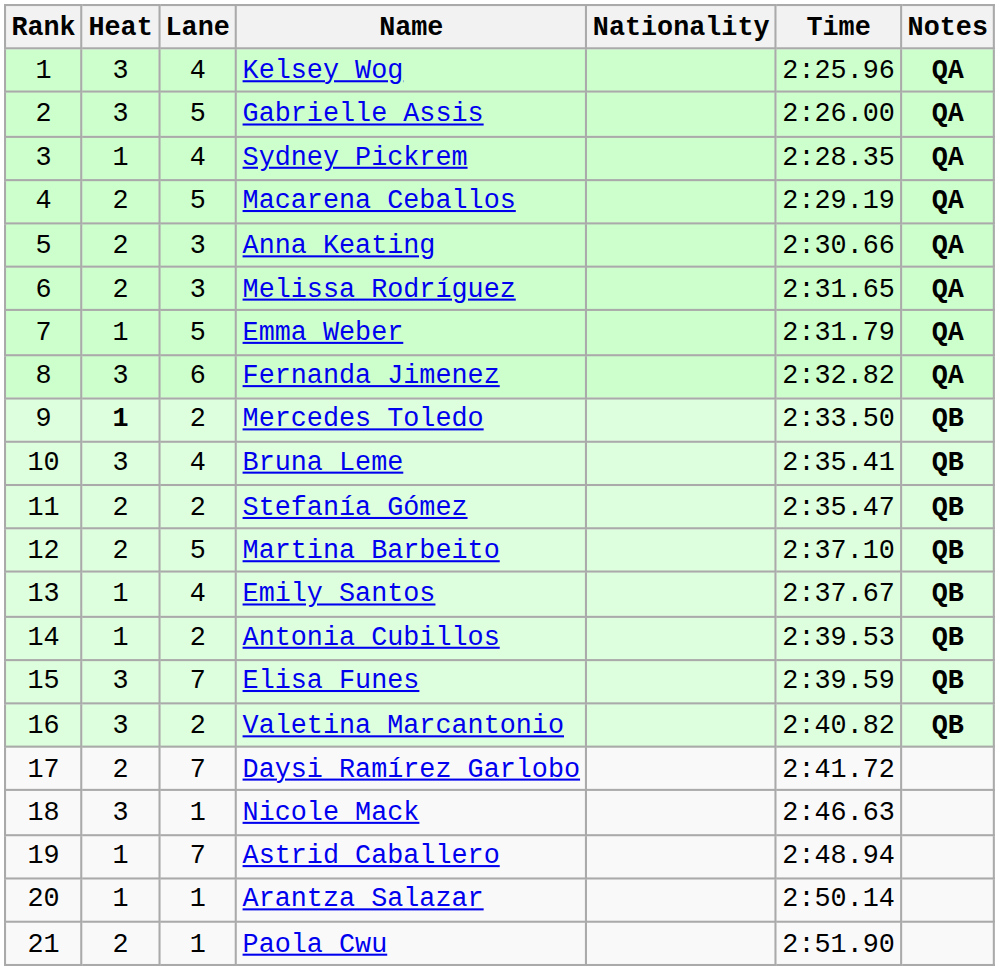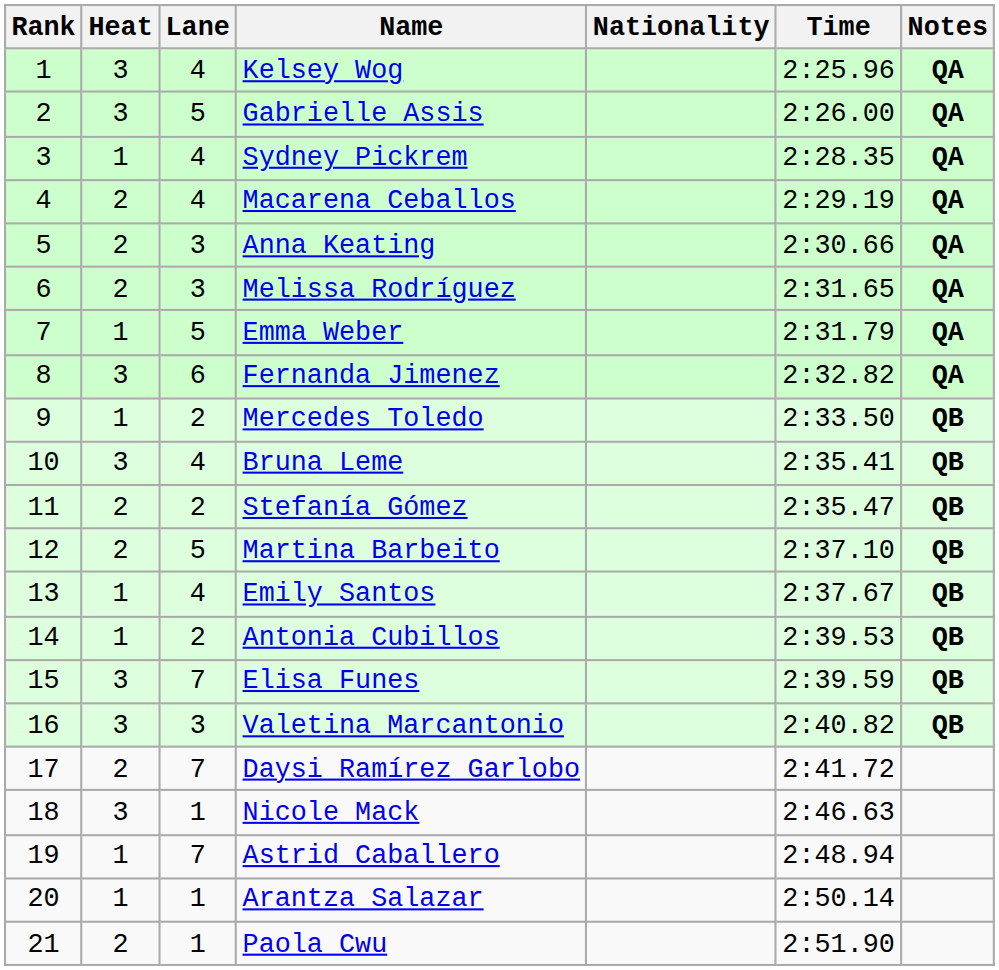 <table class="wikitable sortable" style="text-align:center">
 <tr>
 <th>Rank</th>
 <th>Heat</th>
 <th>Lane</th>
 <th>Name</th>
 <th>Nationality</th>
 <th>Time</th>
 <th>Notes</th>
 </tr>
 <tr bgcolor="ccffcc">
 <td>1</td>
 <td>3</td>
 <td>4</td>
 <td align="left"><a href='#'>Kelsey Wog</a></td>
 <td align="left"></td>
 <td>2:25.96</td>
 <td><strong>QA</strong></td>
 </tr>
 <tr bgcolor="ccffcc">
 <td>2</td>
 <td>3</td>
 <td>5</td>
 <td align="left"><a href='#'>Gabrielle Assis</a></td>
 <td align="left"></td>
 <td>2:26.00</td>
 <td><strong>QA</strong></td>
 </tr>
 <tr bgcolor="ccffcc">
 <td>3</td>
 <td>1</td>
 <td>4</td>
 <td align="left"><a href='#'>Sydney Pickrem</a></td>
 <td align="left"></td>
 <td>2:28.35</td>
 <td><strong>QA</strong></td>
 </tr>
 <tr bgcolor="ccffcc">
 <td>4</td>
 <td>2</td>
-<td>5</td>
+<td>4</td>
 <td align="left"><a href='#'>Macarena Ceballos</a></td>
 <td align="left"></td>
 <td>2:29.19</td>
 <td><strong>QA</strong></td>
 </tr>
 <tr bgcolor="ccffcc">
 <td>5</td>
 <td>2</td>
 <td>3</td>
 <td align="left"><a href='#'>Anna Keating</a></td>
 <td align="left"></td>
 <td>2:30.66</td>
 <td><strong>QA</strong></td>
 </tr>
 <tr bgcolor="ccffcc">
 <td>6</td>
 <td>2</td>
 <td>3</td>
 <td align="left"><a href='#'>Melissa Rodríguez</a></td>
 <td align="left"></td>
 <td>2:31.65</td>
 <td><strong>QA</strong></td>
 </tr>
 <tr bgcolor="ccffcc">
 <td>7</td>
 <td>1</td>
 <td>5</td>
 <td align="left"><a href='#'>Emma Weber</a></td>
 <td align="left"></td>
 <td>2:31.79</td>
 <td><strong>QA</strong></td>
 </tr>
 <tr bgcolor="ccffcc">
 <td>8</td>
 <td>3</td>
 <td>6</td>
 <td align="left"><a href='#'>Fernanda Jimenez</a></td>
 <td align="left"></td>
 <td>2:32.82</td>
 <td><strong>QA</strong></td>
 </tr>
 <tr bgcolor="ddffdd">
 <td>9</td>
-<td><strong>1</strong></td>
+<td>1</td>
 <td>2</td>
 <td align="left"><a href='#'>Mercedes Toledo</a></td>
 <td align="left"></td>
 <td>2:33.50</td>
 <td><strong>QB</strong></td>
 </tr>
 <tr bgcolor="ddffdd">
 <td>10</td>
 <td>3</td>
 <td>4</td>
 <td align="left"><a href='#'>Bruna Leme</a></td>
 <td align="left"></td>
 <td>2:35.41</td>
 <td><strong>QB</strong></td>
 </tr>
 <tr bgcolor="ddffdd">
 <td>11</td>
 <td>2</td>
 <td>2</td>
 <td align="left"><a href='#'>Stefanía Gómez</a></td>
 <td align="left"></td>
 <td>2:35.47</td>
 <td><strong>QB</strong></td>
 </tr>
 <tr bgcolor="ddffdd">
 <td>12</td>
 <td>2</td>
 <td>5</td>
 <td align="left"><a href='#'>Martina Barbeito</a></td>
 <td align="left"></td>
 <td>2:37.10</td>
 <td><strong>QB</strong></td>
 </tr>
 <tr bgcolor="ddffdd">
 <td>13</td>
 <td>1</td>
 <td>4</td>
 <td align="left"><a href='#'>Emily Santos</a></td>
 <td align="left"></td>
 <td>2:37.67</td>
 <td><strong>QB</strong></td>
 </tr>
 <tr bgcolor="ddffdd">
 <td>14</td>
 <td>1</td>
 <td>2</td>
 <td align="left"><a href='#'>Antonia Cubillos</a></td>
 <td align="left"></td>
 <td>2:39.53</td>
 <td><strong>QB</strong></td>
 </tr>
 <tr bgcolor="ddffdd">
 <td>15</td>
 <td>3</td>
 <td>7</td>
 <td align="left"><a href='#'>Elisa Funes</a></td>
 <td align="left"></td>
 <td>2:39.59</td>
 <td><strong>QB</strong></td>
 </tr>
 <tr bgcolor="ddffdd">
 <td>16</td>
 <td>3</td>
-<td>2</td>
+<td>3</td>
 <td align="left"><a href='#'>Valetina Marcantonio</a></td>
 <td align="left"></td>
 <td>2:40.82</td>
 <td><strong>QB</strong></td>
 </tr>
 <tr>
 <td>17</td>
 <td>2</td>
 <td>7</td>
 <td align="left"><a href='#'>Daysi Ramírez Garlobo</a></td>
 <td align="left"></td>
 <td>2:41.72</td>
 <td></td>
 </tr>
 <tr>
 <td>18</td>
 <td>3</td>
 <td>1</td>
 <td align="left"><a href='#'>Nicole Mack</a></td>
 <td align="left"></td>
 <td>2:46.63</td>
 <td></td>
 </tr>
 <tr>
 <td>19</td>
 <td>1</td>
 <td>7</td>
 <td align="left"><a href='#'>Astrid Caballero</a></td>
 <td align="left"></td>
 <td>2:48.94</td>
 <td></td>
 </tr>
 <tr>
 <td>20</td>
 <td>1</td>
 <td>1</td>
 <td align="left"><a href='#'>Arantza Salazar</a></td>
 <td align="left"></td>
 <td>2:50.14</td>
 <td></td>
 </tr>
 <tr>
 <td>21</td>
 <td>2</td>
 <td>1</td>
 <td align="left"><a href='#'>Paola Cwu</a></td>
 <td align="left"></td>
 <td>2:51.90</td>
 <td></td>
 </tr>
 </table>
